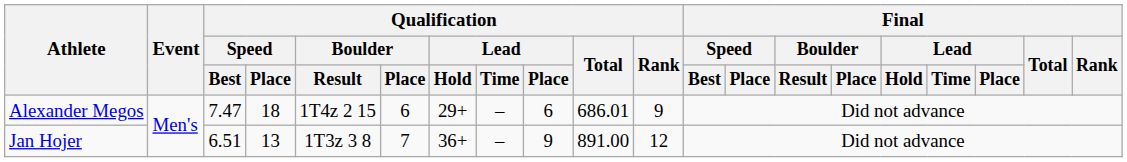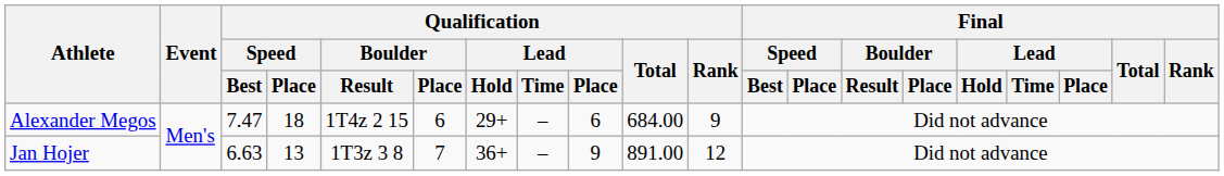 <table class="wikitable" style="font-size:90%">
 <tr>
 <th rowspan="3">Athlete</th>
 <th rowspan="3">Event</th>
 <th colspan="9">Qualification</th>
 <th colspan="9">Final</th>
 </tr>
 <tr style="font-size: 95%">
 <th colspan="2">Speed</th>
 <th colspan="2">Boulder</th>
 <th colspan="3">Lead</th>
 <th rowspan="2">Total</th>
 <th rowspan="2">Rank</th>
 <th colspan="2">Speed</th>
 <th colspan="2">Boulder</th>
 <th colspan="3">Lead</th>
 <th rowspan="2">Total</th>
 <th rowspan="2">Rank</th>
 </tr>
 <tr style="font-size: 95%">
 <th>Best</th>
 <th>Place</th>
 <th>Result</th>
 <th>Place</th>
 <th>Hold</th>
 <th>Time</th>
 <th>Place</th>
 <th>Best</th>
 <th>Place</th>
 <th>Result</th>
 <th>Place</th>
 <th>Hold</th>
 <th>Time</th>
 <th>Place</th>
 </tr>
 <tr align="center">
 <td align="left"><a href='#'>Alexander Megos</a></td>
 <td align="left" rowspan=2><a href='#'>Men's</a></td>
 <td>7.47</td>
 <td>18</td>
 <td>1T4z 2 15</td>
 <td>6</td>
 <td>29+</td>
 <td>–</td>
 <td>6</td>
-<td>686.01</td>
+<td>684.00</td>
 <td>9</td>
 <td colspan=9>Did not advance</td>
 </tr>
 <tr align="center">
 <td align="left"><a href='#'>Jan Hojer</a></td>
-<td>6.51</td>
+<td>6.63</td>
 <td>13</td>
 <td>1T3z 3 8</td>
 <td>7</td>
 <td>36+</td>
 <td>–</td>
 <td>9</td>
 <td>891.00</td>
 <td>12</td>
 <td colspan=9>Did not advance</td>
 </tr>
 </table>
